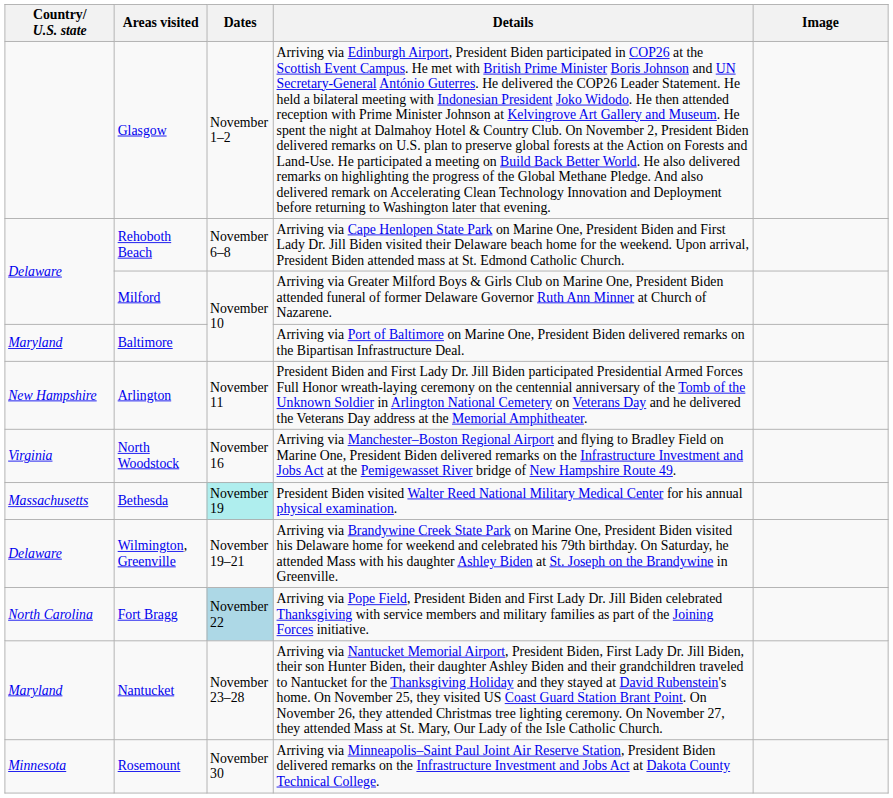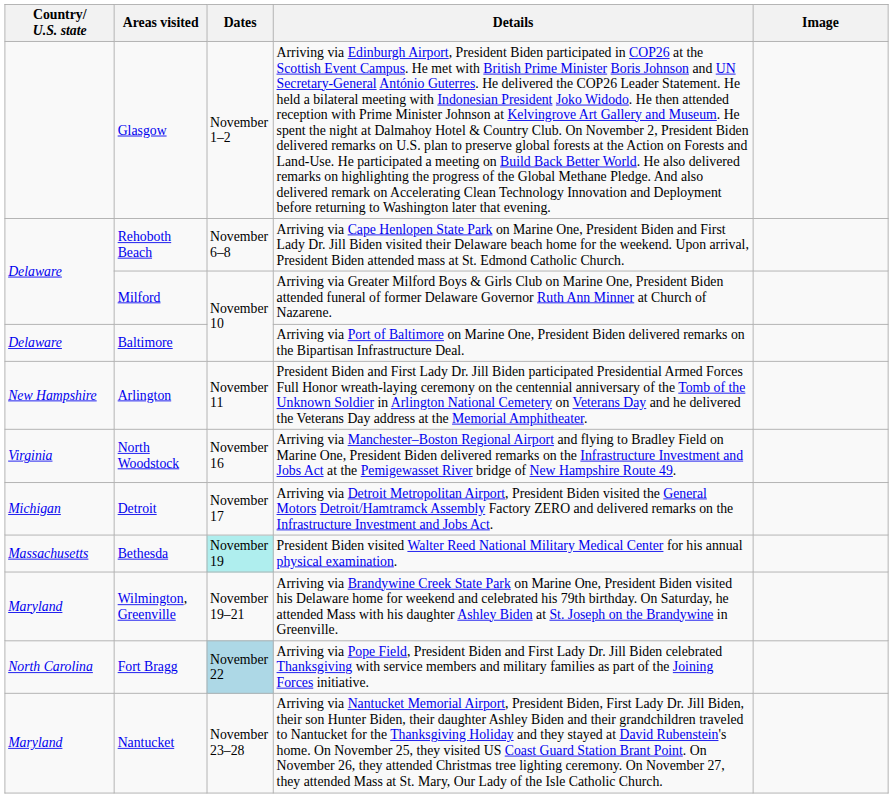 <table class="wikitable" style="margin: 1em auto 1em auto">
 <tr>
 <th width="120">Country/<br><em>U.S. state</em></th>
 <th width="100">Areas visited</th>
 <th width="70">Dates</th>
 <th width="550">Details</th>
 <th width="150">Image</th>
 </tr>
 <tr>
 <td></td>
 <td><a href='#'>Glasgow</a></td>
 <td>November 1–2</td>
 <td>Arriving via <a href='#'>Edinburgh Airport</a>, President Biden participated in <a href='#'>COP26</a> at the <a href='#'>Scottish Event Campus</a>. He met with <a href='#'>British Prime Minister</a> <a href='#'>Boris Johnson</a> and <a href='#'>UN Secretary-General</a> <a href='#'>António Guterres</a>. He delivered the COP26 Leader Statement. He held a bilateral meeting with <a href='#'>Indonesian President</a> <a href='#'>Joko Widodo</a>. He then attended reception with Prime Minister Johnson at <a href='#'>Kelvingrove Art Gallery and Museum</a>. He spent the night at Dalmahoy Hotel & Country Club. On November 2, President Biden delivered remarks on U.S. plan to preserve global forests at the Action on Forests and Land-Use. He participated a meeting on <a href='#'>Build Back Better World</a>. He also delivered remarks on highlighting the progress of the Global Methane Pledge. And also delivered remark on Accelerating Clean Technology Innovation and Deployment before returning to Washington later that evening.</td>
 <td></td>
 </tr>
 <tr>
 <td rowspan="2"> <em><a href='#'>Delaware</a></em></td>
 <td><a href='#'>Rehoboth Beach</a></td>
 <td>November 6–8</td>
 <td>Arriving via <a href='#'>Cape Henlopen State Park</a> on Marine One, President Biden and First Lady Dr. Jill Biden visited their Delaware beach home for the weekend. Upon arrival, President Biden attended mass at St. Edmond Catholic Church.</td>
 <td></td>
 </tr>
 <tr>
 <td><a href='#'>Milford</a></td>
 <td rowspan="2">November 10</td>
 <td>Arriving via Greater Milford Boys & Girls Club on Marine One, President Biden attended funeral of former Delaware Governor <a href='#'>Ruth Ann Minner</a> at Church of Nazarene.</td>
 <td></td>
 </tr>
 <tr>
-<td> <em><a href='#'>Maryland</a></em></td>
+<td> <em><a href='#'>Delaware</a></em></td>
 <td><a href='#'>Baltimore</a></td>
 <td>Arriving via <a href='#'>Port of Baltimore</a> on Marine One, President Biden delivered remarks on  the Bipartisan Infrastructure Deal.</td>
 <td></td>
 </tr>
 <tr>
 <td> <em><a href='#'>New Hampshire</a></em></td>
 <td><a href='#'>Arlington</a></td>
 <td>November 11</td>
 <td>President Biden and First Lady Dr. Jill Biden participated Presidential Armed Forces Full Honor wreath-laying ceremony on the centennial anniversary of the <a href='#'>Tomb of the Unknown Soldier</a> in <a href='#'>Arlington National Cemetery</a> on <a href='#'>Veterans Day</a> and he delivered the Veterans Day address at the <a href='#'>Memorial Amphitheater</a>.</td>
 <td></td>
 </tr>
 <tr>
 <td> <em><a href='#'>Virginia</a></em></td>
 <td><a href='#'>North Woodstock</a></td>
 <td>November 16</td>
 <td>Arriving via <a href='#'>Manchester–Boston Regional Airport</a> and flying to Bradley Field on Marine One, President Biden delivered remarks on the <a href='#'>Infrastructure Investment and Jobs Act</a> at the <a href='#'>Pemigewasset River</a> bridge of <a href='#'>New Hampshire Route 49</a>.</td>
 <td></td>
 </tr>
 <tr>
+<td> <em><a href='#'>Michigan</a></em></td>
+<td><a href='#'>Detroit</a></td>
+<td>November 17</td>
+<td>Arriving via <a href='#'>Detroit Metropolitan Airport</a>, President Biden visited the <a href='#'>General Motors</a> <a href='#'>Detroit/Hamtramck Assembly</a> Factory ZERO and delivered remarks on the <a href='#'>Infrastructure Investment and Jobs Act</a>.</td>
+<td></td>
+</tr>
+<tr>
 <td> <em><a href='#'>Massachusetts</a></em></td>
 <td><a href='#'>Bethesda</a></td>
 <td style="background: paleturquoise;">November 19</td>
 <td>President Biden visited <a href='#'>Walter Reed National Military Medical Center</a> for his annual <a href='#'>physical examination</a>.</td>
 <td></td>
 </tr>
 <tr>
-<td> <em><a href='#'>Delaware</a></em></td>
+<td> <em><a href='#'>Maryland</a></em></td>
 <td><a href='#'>Wilmington</a>, <a href='#'>Greenville</a></td>
 <td>November 19–21</td>
 <td>Arriving via <a href='#'>Brandywine Creek State Park</a> on Marine One, President Biden visited his Delaware home for weekend and celebrated his 79th birthday. On Saturday, he attended Mass with his daughter <a href='#'>Ashley Biden</a> at <a href='#'>St. Joseph on the Brandywine</a> in Greenville.</td>
 <td></td>
 </tr>
 <tr>
 <td> <em><a href='#'>North Carolina</a></em></td>
 <td><a href='#'>Fort Bragg</a></td>
 <td style="background: lightblue;">November 22</td>
 <td>Arriving via <a href='#'>Pope Field</a>, President Biden and First Lady Dr. Jill Biden celebrated <a href='#'>Thanksgiving</a> with service members and military families as part of the <a href='#'>Joining Forces</a> initiative.</td>
 <td></td>
 </tr>
 <tr>
 <td> <em><a href='#'>Maryland</a></em></td>
 <td><a href='#'>Nantucket</a></td>
 <td>November 23–28</td>
 <td>Arriving via <a href='#'>Nantucket Memorial Airport</a>, President Biden, First Lady Dr. Jill Biden, their son Hunter Biden, their daughter Ashley Biden and their grandchildren traveled to Nantucket for the <a href='#'>Thanksgiving Holiday</a> and they stayed at <a href='#'>David Rubenstein</a>'s home. On November 25, they visited US <a href='#'>Coast Guard Station Brant Point</a>. On November 26, they attended Christmas tree lighting ceremony. On November 27, they attended Mass at St. Mary, Our Lady of the Isle Catholic Church.</td>
 <td></td>
 </tr>
-<tr>
-<td> <em><a href='#'>Minnesota</a></em></td>
-<td><a href='#'>Rosemount</a></td>
-<td>November 30</td>
-<td>Arriving via <a href='#'>Minneapolis–Saint Paul Joint Air Reserve Station</a>, President Biden delivered remarks on the <a href='#'>Infrastructure Investment and Jobs Act</a> at <a href='#'>Dakota County Technical College</a>.</td>
-<td></td>
-</tr>
 </table>
